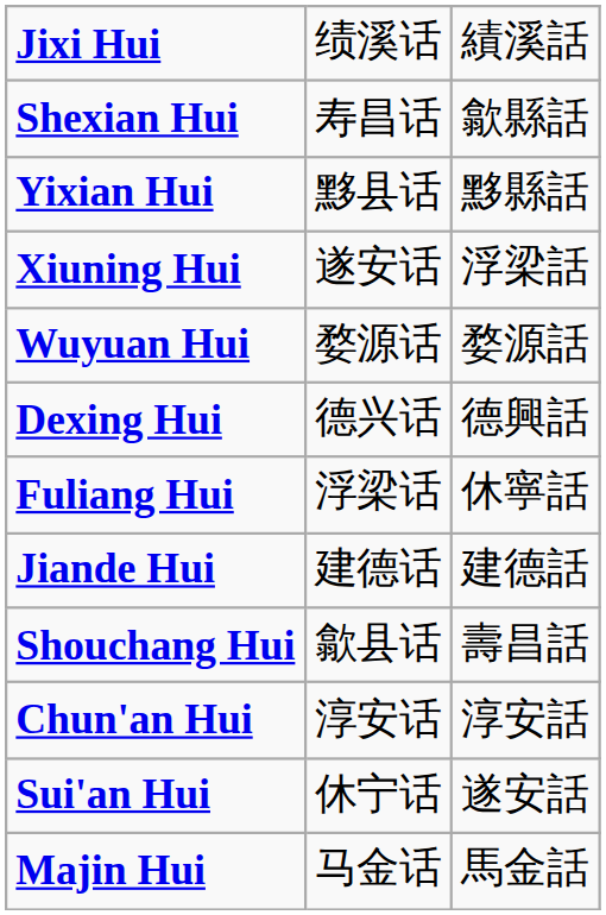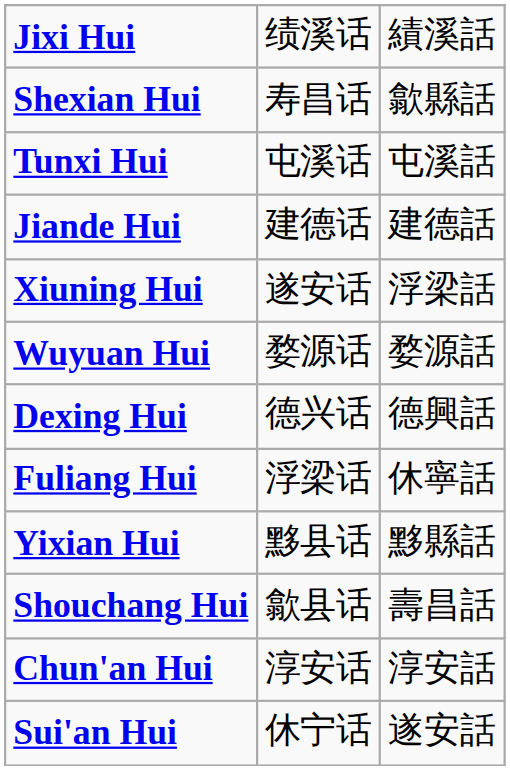 <table class="wikitable">
 <tr>
 <td><strong><a href='#'>Jixi Hui</a></strong></td>
 <td>绩溪话</td>
 <td>績溪話</td>
 </tr>
 <tr>
 <td><strong><a href='#'>Shexian Hui</a></strong></td>
 <td>寿昌话</td>
 <td>歙縣話</td>
 </tr>
 <tr>
-<td><strong><a href='#'>Yixian Hui</a></strong></td>
-<td>黟县话</td>
-<td>黟縣話</td>
+<td><strong><a href='#'>Tunxi Hui</a></strong></td>
+<td>屯溪话</td>
+<td>屯溪話</td>
+</tr>
+<tr>
+<td><strong><a href='#'>Jiande Hui</a></strong></td>
+<td>建德话</td>
+<td>建德話</td>
 </tr>
 <tr>
 <td><strong><a href='#'>Xiuning Hui</a></strong></td>
 <td>遂安话</td>
 <td>浮梁話</td>
 </tr>
 <tr>
 <td><strong><a href='#'>Wuyuan Hui</a></strong></td>
 <td>婺源话</td>
 <td>婺源話</td>
 </tr>
 <tr>
 <td><strong><a href='#'>Dexing Hui</a></strong></td>
 <td>德兴话</td>
 <td>德興話</td>
 </tr>
 <tr>
 <td><strong><a href='#'>Fuliang Hui</a></strong></td>
 <td>浮梁话</td>
 <td>休寧話</td>
 </tr>
 <tr>
-<td><strong><a href='#'>Jiande Hui</a></strong></td>
-<td>建德话</td>
-<td>建德話</td>
+<td><strong><a href='#'>Yixian Hui</a></strong></td>
+<td>黟县话</td>
+<td>黟縣話</td>
 </tr>
 <tr>
 <td><strong><a href='#'>Shouchang Hui</a></strong></td>
 <td>歙县话</td>
 <td>壽昌話</td>
 </tr>
 <tr>
 <td><strong><a href='#'>Chun'an Hui</a></strong></td>
 <td>淳安话</td>
 <td>淳安話</td>
 </tr>
 <tr>
 <td><strong><a href='#'>Sui'an Hui</a></strong></td>
 <td>休宁话</td>
 <td>遂安話</td>
 </tr>
-<tr>
-<td><strong><a href='#'>Majin Hui</a></strong></td>
-<td>马金话</td>
-<td>馬金話</td>
-</tr>
 </table>
